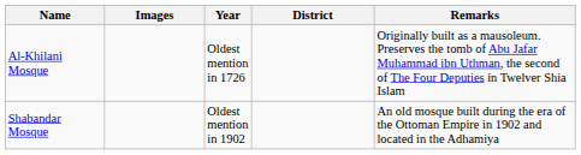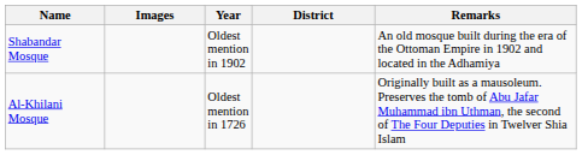 <table class="wikitable sortable">
 <tr>
 <th align=left width=120px>Name</th>
 <th align=center width=120px class=unsortable>Images</th>
 <th align=left width=050px>Year</th>
 <th align=left width=150px>District</th>
 <th align=left width=250px class=unsortable>Remarks</th>
 </tr>
 <tr>
+<td><a href='#'>Shabandar Mosque</a></td>
+<td></td>
+<td>Oldest mention in 1902</td>
+<td></td>
+<td>An old mosque built during the era of the Ottoman Empire in 1902 and located in the Adhamiya</td>
+</tr>
+<tr>
 <td><a href='#'>Al-Khilani Mosque</a></td>
 <td></td>
 <td>Oldest mention in 1726</td>
 <td></td>
 <td>Originally built as a mausoleum. Preserves the tomb of <a href='#'>Abu Jafar Muhammad ibn Uthman</a>, the second of <a href='#'>The Four Deputies</a> in Twelver Shia Islam</td>
 </tr>
-<tr>
-<td><a href='#'>Shabandar Mosque</a></td>
-<td></td>
-<td>Oldest mention in 1902</td>
-<td></td>
-<td>An old mosque built during the era of the Ottoman Empire in 1902 and located in the Adhamiya</td>
-</tr>
 </table>
